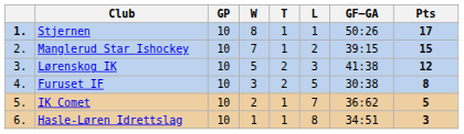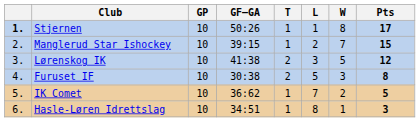 <table class="wikitable">
 <tr>
 <th width="30"></th>
 <th width="200">Club</th>
 <th width="30">GP</th>
-<th width="30">W</th>
+<th width="70">GF–GA</th>
 <th width="30">T</th>
 <th width="30">L</th>
-<th width="70">GF–GA</th>
+<th width="30">W</th>
 <th width="70">Pts</th>
 </tr>
 <tr bgcolor="#BCD2EE" align="center">
 <td><strong>1.</strong></td>
 <td align="left"><a href='#'>Stjernen</a></td>
 <td>10</td>
-<td>8</td>
+<td>50:26</td>
 <td>1</td>
 <td>1</td>
-<td>50:26</td>
+<td>8</td>
 <td><strong>17</strong></td>
 </tr>
 <tr bgcolor="#BCD2EE" align="center">
 <td>2.</td>
 <td align="left"><a href='#'>Manglerud Star Ishockey</a></td>
 <td>10</td>
-<td>7</td>
+<td>39:15</td>
 <td>1</td>
 <td>2</td>
-<td>39:15</td>
+<td>7</td>
 <td><strong>15</strong></td>
 </tr>
 <tr bgcolor="#BCD2EE" align="center">
 <td>3.</td>
 <td align="left"><a href='#'>Lørenskog IK</a></td>
 <td>10</td>
-<td>5</td>
+<td>41:38</td>
 <td>2</td>
 <td>3</td>
-<td>41:38</td>
+<td>5</td>
 <td><strong>12</strong></td>
 </tr>
 <tr bgcolor="#BCD2EE" align="center">
 <td>4.</td>
 <td align="left"><a href='#'>Furuset IF</a></td>
 <td>10</td>
-<td>3</td>
+<td>30:38</td>
 <td>2</td>
 <td>5</td>
-<td>30:38</td>
+<td>3</td>
 <td><strong>8</strong></td>
 </tr>
 <tr bgcolor="#EECFA1" align="center">
 <td>5.</td>
 <td align="left"><a href='#'>IK Comet</a></td>
 <td>10</td>
-<td>2</td>
+<td>36:62</td>
 <td>1</td>
 <td>7</td>
-<td>36:62</td>
+<td>2</td>
 <td><strong>5</strong></td>
 </tr>
 <tr bgcolor="#EECFA1" align="center">
 <td>6.</td>
 <td align="left"><a href='#'>Hasle-Løren Idrettslag</a></td>
 <td>10</td>
-<td>1</td>
+<td>34:51</td>
 <td>1</td>
 <td>8</td>
-<td>34:51</td>
+<td>1</td>
 <td><strong>3</strong></td>
 </tr>
 </table>
